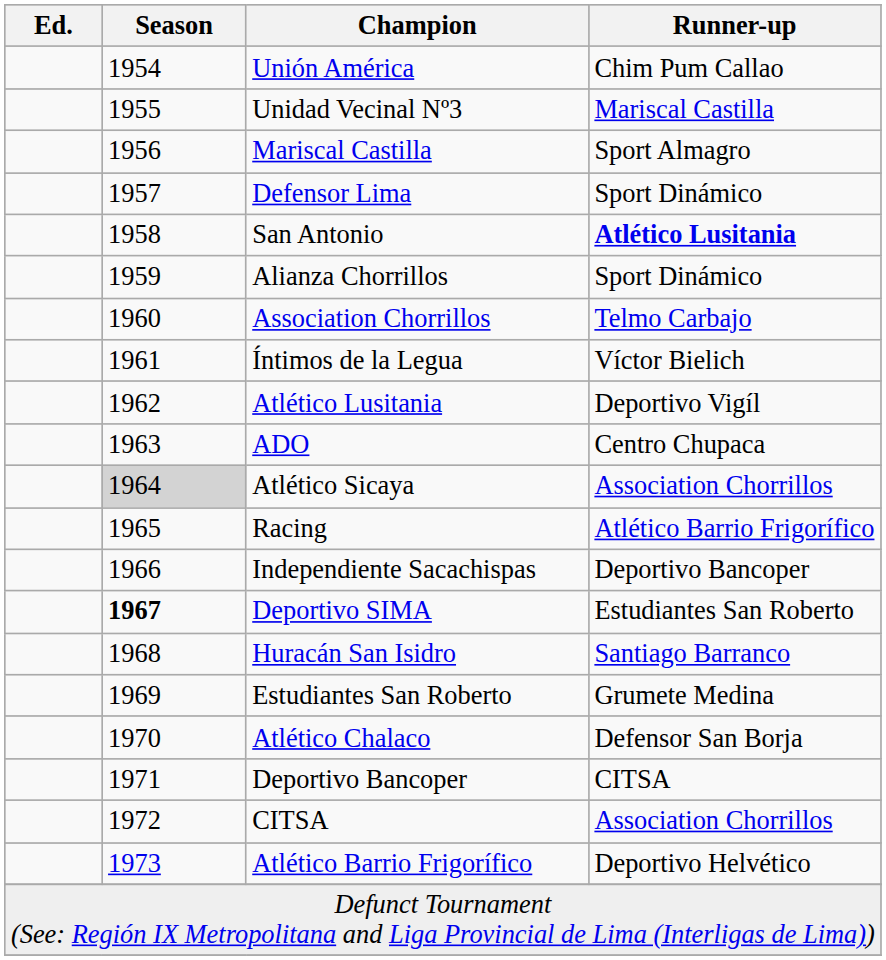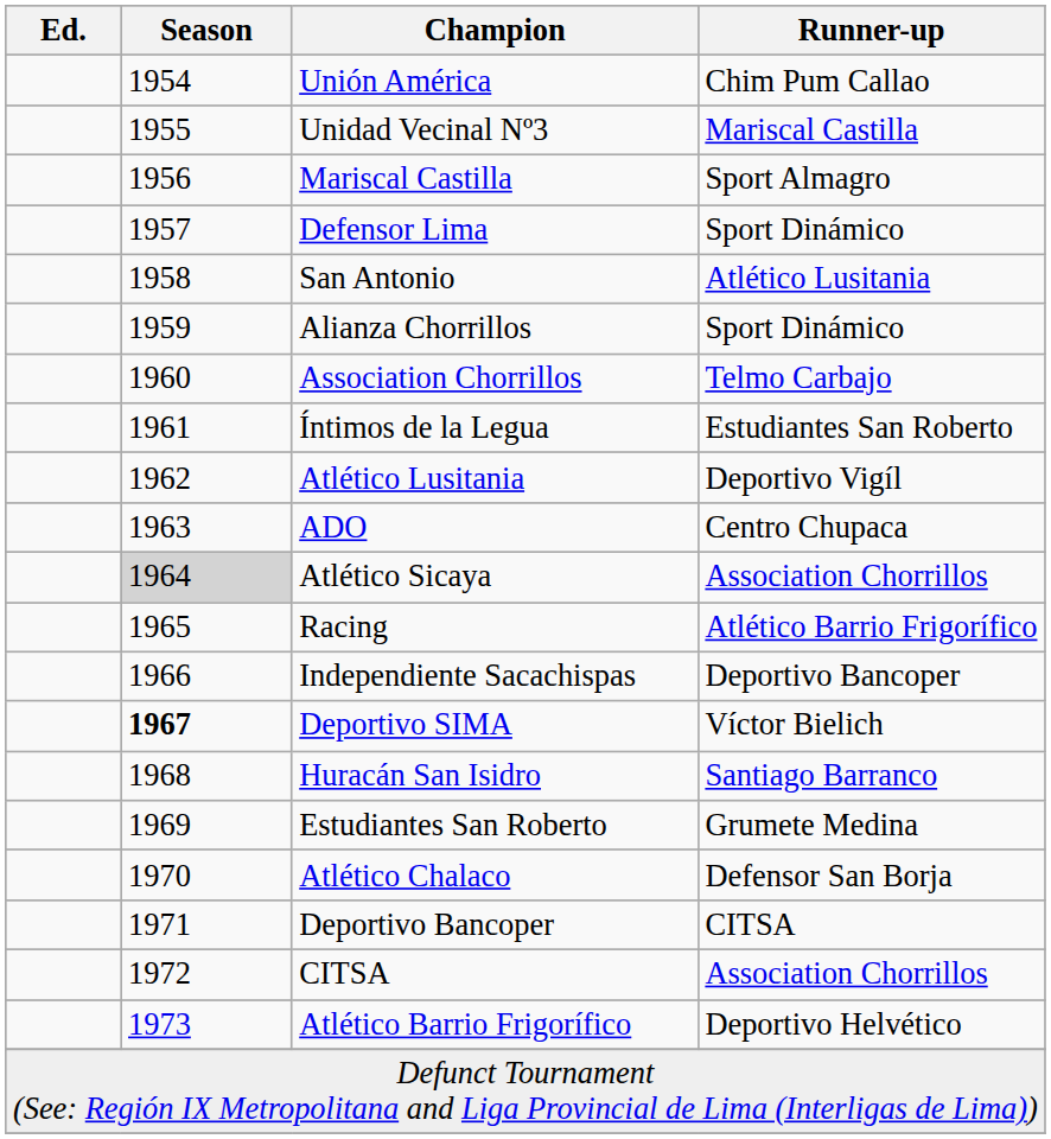 <table class="wikitable sortable">
 <tr>
 <th width=px>Ed.</th>
 <th width="80">Season</th>
 <th width="200">Champion</th>
 <th width=170px>Runner-up</th>
 </tr>
 <tr>
 <td></td>
 <td>1954</td>
 <td><a href='#'>Unión América</a></td>
 <td>Chim Pum Callao</td>
 </tr>
 <tr>
 <td></td>
 <td>1955</td>
 <td>Unidad Vecinal Nº3</td>
 <td><a href='#'>Mariscal Castilla</a></td>
 </tr>
 <tr>
 <td></td>
 <td>1956</td>
 <td><a href='#'>Mariscal Castilla</a></td>
 <td>Sport Almagro</td>
 </tr>
 <tr>
 <td></td>
 <td>1957</td>
 <td><a href='#'>Defensor Lima</a></td>
 <td>Sport Dinámico</td>
 </tr>
 <tr>
 <td></td>
 <td>1958</td>
 <td>San Antonio</td>
-<td><strong><a href='#'>Atlético Lusitania</a></strong></td>
+<td><a href='#'>Atlético Lusitania</a></td>
 </tr>
 <tr>
 <td></td>
 <td>1959</td>
 <td>Alianza Chorrillos</td>
 <td>Sport Dinámico</td>
 </tr>
 <tr>
 <td></td>
 <td>1960</td>
 <td><a href='#'>Association Chorrillos</a></td>
 <td><a href='#'>Telmo Carbajo</a></td>
 </tr>
 <tr>
 <td></td>
 <td>1961</td>
 <td>Íntimos de la Legua</td>
-<td>Víctor Bielich</td>
+<td>Estudiantes San Roberto</td>
 </tr>
 <tr>
 <td></td>
 <td>1962</td>
 <td><a href='#'>Atlético Lusitania</a></td>
 <td>Deportivo Vigíl</td>
 </tr>
 <tr>
 <td></td>
 <td>1963</td>
 <td><a href='#'>ADO</a></td>
 <td>Centro Chupaca</td>
 </tr>
 <tr>
 <td></td>
 <td style="background: lightgrey;">1964</td>
 <td>Atlético Sicaya</td>
 <td><a href='#'>Association Chorrillos</a></td>
 </tr>
 <tr>
 <td></td>
 <td>1965</td>
 <td>Racing</td>
 <td><a href='#'>Atlético Barrio Frigorífico</a></td>
 </tr>
 <tr>
 <td></td>
 <td>1966</td>
 <td>Independiente Sacachispas</td>
 <td>Deportivo Bancoper</td>
 </tr>
 <tr>
 <td></td>
 <td><strong>1967</strong></td>
 <td><a href='#'>Deportivo SIMA</a></td>
-<td>Estudiantes San Roberto</td>
+<td>Víctor Bielich</td>
 </tr>
 <tr>
 <td></td>
 <td>1968</td>
 <td><a href='#'>Huracán San Isidro</a></td>
 <td><a href='#'>Santiago Barranco</a></td>
 </tr>
 <tr>
 <td></td>
 <td>1969</td>
 <td>Estudiantes San Roberto</td>
 <td>Grumete Medina</td>
 </tr>
 <tr>
 <td></td>
 <td>1970</td>
 <td><a href='#'>Atlético Chalaco</a></td>
 <td>Defensor San Borja</td>
 </tr>
 <tr>
 <td></td>
 <td>1971</td>
 <td>Deportivo Bancoper</td>
 <td>CITSA</td>
 </tr>
 <tr>
 <td></td>
 <td>1972</td>
 <td>CITSA</td>
 <td><a href='#'>Association Chorrillos</a></td>
 </tr>
 <tr>
 <td></td>
 <td><a href='#'>1973</a></td>
 <td><a href='#'>Atlético Barrio Frigorífico</a></td>
 <td>Deportivo Helvético</td>
 </tr>
 <tr>
 </tr>
 <tr bgcolor=#efefef>
 <td colspan="4" style="text-align:center;"><em>Defunct Tournament</em><br><em>(See: <a href='#'>Región IX Metropolitana</a> and <a href='#'>Liga Provincial de Lima (Interligas de Lima)</a>)</em></td>
 </tr>
 <tr>
 </tr>
 </table>
